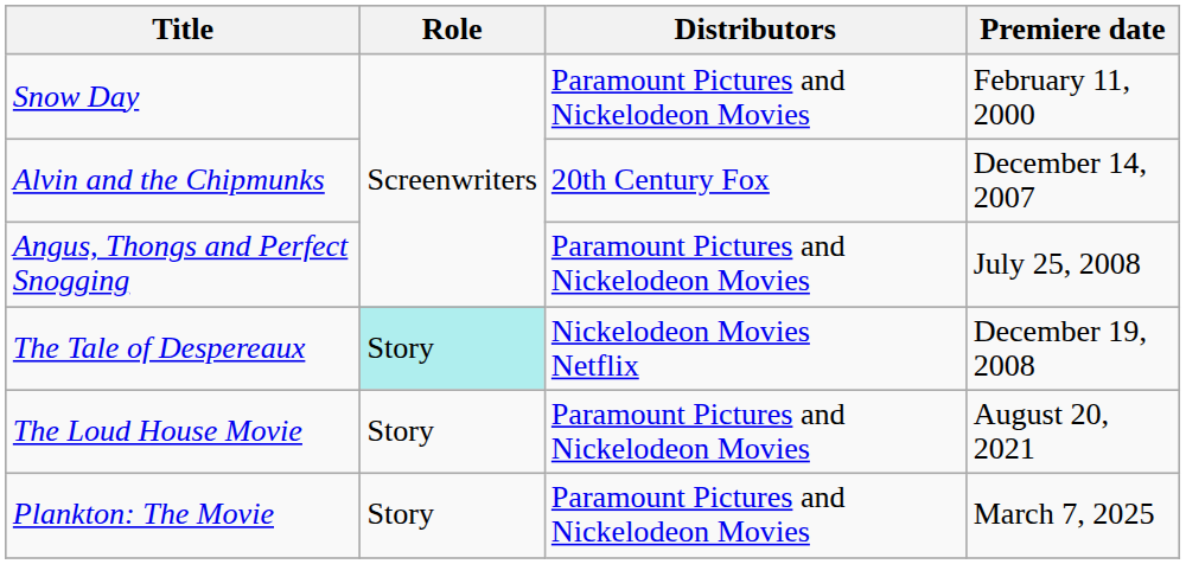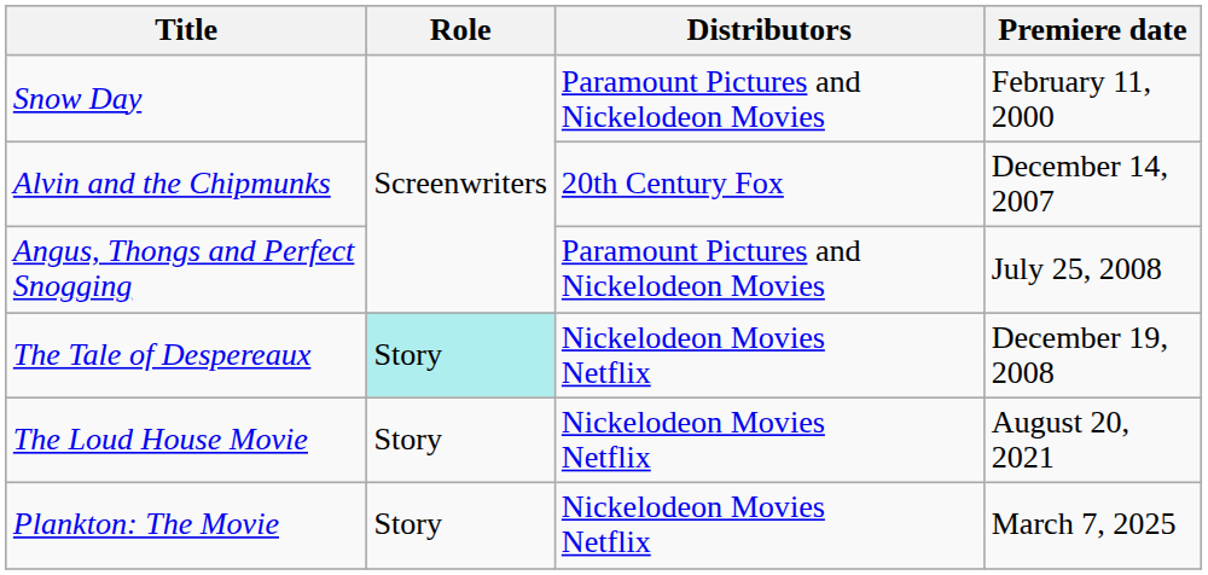 <table class="wikitable">
 <tr>
 <th>Title</th>
 <th>Role</th>
 <th>Distributors</th>
 <th>Premiere date</th>
 </tr>
 <tr>
 <td><em><a href='#'>Snow Day</a></em></td>
 <td rowspan="3">Screenwriters</td>
 <td><a href='#'>Paramount Pictures</a> and <a href='#'>Nickelodeon Movies</a></td>
 <td>February 11, 2000</td>
 </tr>
 <tr>
 <td><em><a href='#'>Alvin and the Chipmunks</a></em></td>
 <td><a href='#'>20th Century Fox</a></td>
 <td>December 14, 2007</td>
 </tr>
 <tr>
 <td><em><a href='#'>Angus, Thongs and Perfect Snogging</a></em></td>
 <td><a href='#'>Paramount Pictures</a> and <a href='#'>Nickelodeon Movies</a></td>
 <td>July 25, 2008</td>
 </tr>
 <tr>
 <td><em><a href='#'>The Tale of Despereaux</a></em></td>
 <td style="background: paleturquoise;">Story</td>
 <td><a href='#'>Nickelodeon Movies</a><br> <a href='#'>Netflix</a></td>
 <td>December 19, 2008</td>
 </tr>
 <tr>
 <td><em><a href='#'>The Loud House Movie</a></em></td>
 <td>Story</td>
-<td><a href='#'>Paramount Pictures</a> and <a href='#'>Nickelodeon Movies</a></td>
+<td><a href='#'>Nickelodeon Movies</a><br> <a href='#'>Netflix</a></td>
 <td>August 20, 2021</td>
 </tr>
 <tr>
 <td><em><a href='#'>Plankton: The Movie</a></em></td>
 <td>Story</td>
-<td><a href='#'>Paramount Pictures</a> and <a href='#'>Nickelodeon Movies</a></td>
+<td><a href='#'>Nickelodeon Movies</a><br><a href='#'>Netflix</a></td>
 <td>March 7, 2025</td>
 </tr>
 </table>
